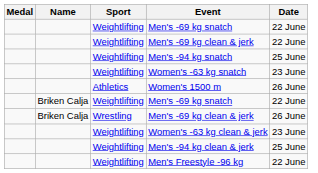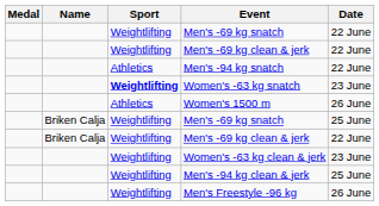 <table class="wikitable sortable" style="font-size: 95%;">
 <tr>
 <th>Medal</th>
 <th>Name</th>
 <th>Sport</th>
 <th>Event</th>
 <th>Date</th>
 </tr>
 <tr>
 <td></td>
 <td></td>
 <td><a href='#'>Weightlifting</a></td>
 <td><a href='#'>Men's -69 kg snatch</a></td>
 <td>22 June</td>
 </tr>
 <tr>
 <td></td>
 <td></td>
 <td><a href='#'>Weightlifting</a></td>
 <td><a href='#'>Men's -69 kg clean & jerk</a></td>
 <td>22 June</td>
 </tr>
 <tr>
 <td></td>
 <td></td>
-<td><a href='#'>Weightlifting</a></td>
+<td><a href='#'>Athletics</a></td>
 <td><a href='#'>Men's -94 kg snatch</a></td>
-<td>25 June</td>
+<td>22 June</td>
 </tr>
 <tr>
 <td></td>
 <td></td>
-<td><a href='#'>Weightlifting</a></td>
+<td><strong><a href='#'>Weightlifting</a></strong></td>
 <td><a href='#'>Women's -63 kg snatch</a></td>
 <td>23 June</td>
 </tr>
 <tr>
 <td></td>
 <td></td>
 <td><a href='#'>Athletics</a></td>
 <td><a href='#'>Women's 1500 m</a></td>
 <td>26 June</td>
 </tr>
 <tr>
 <td></td>
 <td>Briken Calja</td>
 <td><a href='#'>Weightlifting</a></td>
 <td><a href='#'>Men's -69 kg snatch</a></td>
-<td>22 June</td>
+<td>25 June</td>
 </tr>
 <tr>
 <td></td>
 <td>Briken Calja</td>
-<td><a href='#'>Wrestling</a></td>
+<td><a href='#'>Weightlifting</a></td>
 <td><a href='#'>Men's -69 kg clean & jerk</a></td>
-<td>26 June</td>
+<td>22 June</td>
 </tr>
 <tr>
 <td></td>
 <td></td>
 <td><a href='#'>Weightlifting</a></td>
 <td><a href='#'>Women's -63 kg clean & jerk</a></td>
 <td>23 June</td>
 </tr>
 <tr>
 <td></td>
 <td></td>
 <td><a href='#'>Weightlifting</a></td>
 <td><a href='#'>Men's -94 kg clean & jerk</a></td>
 <td>25 June</td>
 </tr>
 <tr>
 <td></td>
 <td></td>
 <td><a href='#'>Weightlifting</a></td>
 <td><a href='#'>Men's Freestyle -96 kg</a></td>
-<td>22 June</td>
+<td>26 June</td>
 </tr>
 </table>
